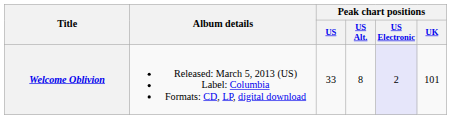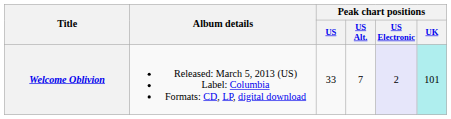 <table class="wikitable plainrowheaders" style="text-align:center;">
 <tr>
 <th scope="col" rowspan="2" style="width:12em;">Title</th>
 <th scope="col" rowspan="2" style="width:18em;">Album details</th>
 <th scope="col" colspan="4">Peak chart positions</th>
 </tr>
 <tr>
 <th scope="col" style="width:3em;font-size:85%;"><a href='#'>US</a><br></th>
 <th scope="col" style="width:3em;font-size:85%;"><a href='#'>US<br>Alt.</a><br></th>
 <th scope="col" style="width:3em;font-size:85%;"><a href='#'>US<br>Electronic</a><br></th>
 <th scope="col" style="width:3em;font-size:85%;"><a href='#'>UK</a><br></th>
 </tr>
 <tr>
 <th scope="row"><em><a href='#'>Welcome Oblivion</a></em></th>
 <td><br><ul><li>Released: March 5, 2013 <span>(US)</span></li><li>Label: <a href='#'>Columbia</a></li><li>Formats: <a href='#'>CD</a>, <a href='#'>LP</a>, <a href='#'>digital download</a></li></ul></td>
 <td>33</td>
-<td>8</td>
+<td>7</td>
 <td style="background: lavender;">2</td>
-<td>101</td>
+<td style="background: paleturquoise;">101</td>
 </tr>
 </table>
